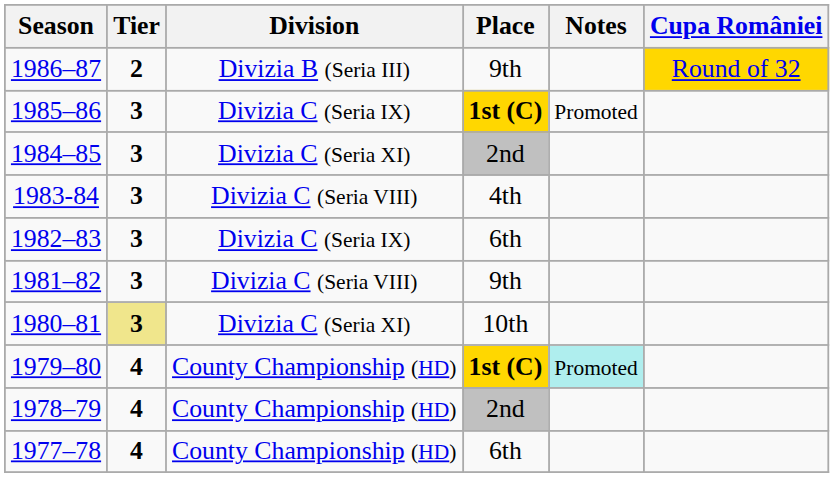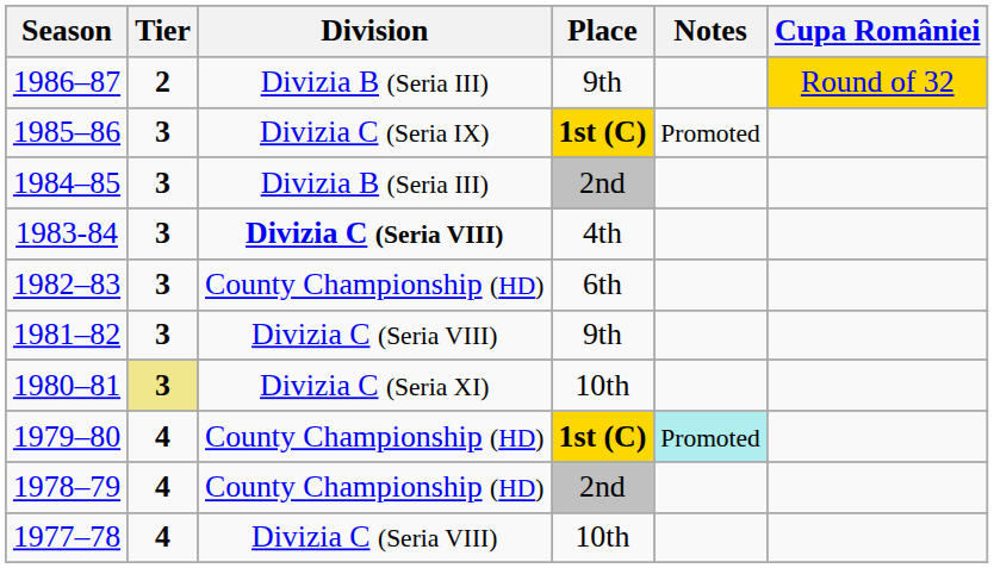 <table class="wikitable" style="text-align:center; font-size:90%">
 <tr>
 <th>Season</th>
 <th>Tier</th>
 <th>Division</th>
 <th>Place</th>
 <th>Notes</th>
 <th><a href='#'>Cupa României</a></th>
 </tr>
 <tr>
 <td><a href='#'>1986–87</a></td>
 <td><strong>2</strong></td>
 <td><a href='#'>Divizia B</a> <small>(Seria III)</small></td>
 <td>9th</td>
 <td></td>
 <td style="background: gold;"><a href='#'>Round of 32</a></td>
 </tr>
 <tr>
 <td><a href='#'>1985–86</a></td>
 <td><strong>3</strong></td>
 <td><a href='#'>Divizia C</a> <small>(Seria IX)</small></td>
 <td align=center bgcolor=gold><strong>1st (C)</strong></td>
 <td><small>Promoted</small></td>
 <td></td>
 </tr>
 <tr>
 <td><a href='#'>1984–85</a></td>
 <td><strong>3</strong></td>
-<td><a href='#'>Divizia C</a> <small>(Seria XI)</small></td>
+<td><a href='#'>Divizia B</a> <small>(Seria III)</small></td>
 <td align=center bgcolor=silver>2nd</td>
 <td></td>
 <td></td>
 </tr>
 <tr>
 <td><a href='#'>1983-84</a></td>
 <td><strong>3</strong></td>
-<td><a href='#'>Divizia C</a> <small>(Seria VIII)</small></td>
+<td><strong><a href='#'>Divizia C</a> <small>(Seria VIII)</small></strong></td>
 <td>4th</td>
 <td></td>
 <td></td>
 </tr>
 <tr>
 <td><a href='#'>1982–83</a></td>
 <td><strong>3</strong></td>
-<td><a href='#'>Divizia C</a> <small>(Seria IX)</small></td>
+<td><a href='#'>County Championship</a> <small>(<a href='#'>HD</a>)</small></td>
 <td>6th</td>
 <td></td>
 <td></td>
 </tr>
 <tr>
 <td><a href='#'>1981–82</a></td>
 <td><strong>3</strong></td>
 <td><a href='#'>Divizia C</a> <small>(Seria VIII)</small></td>
 <td>9th</td>
 <td></td>
 <td></td>
 </tr>
 <tr>
 <td><a href='#'>1980–81</a></td>
 <td style="background: khaki;"><strong>3</strong></td>
 <td><a href='#'>Divizia C</a> <small>(Seria XI)</small></td>
 <td>10th</td>
 <td></td>
 <td></td>
 </tr>
 <tr>
 <td><a href='#'>1979–80</a></td>
 <td><strong>4</strong></td>
 <td><a href='#'>County Championship</a> <small>(<a href='#'>HD</a>)</small></td>
 <td align=center bgcolor=gold><strong>1st (C)</strong></td>
 <td style="background: paleturquoise;"><small>Promoted</small></td>
 <td></td>
 </tr>
 <tr>
 <td><a href='#'>1978–79</a></td>
 <td><strong>4</strong></td>
 <td><a href='#'>County Championship</a> <small>(<a href='#'>HD</a>)</small></td>
 <td align=center bgcolor=silver>2nd</td>
 <td></td>
 <td></td>
 </tr>
 <tr>
 <td><a href='#'>1977–78</a></td>
 <td><strong>4</strong></td>
-<td><a href='#'>County Championship</a> <small>(<a href='#'>HD</a>)</small></td>
-<td>6th</td>
+<td><a href='#'>Divizia C</a> <small>(Seria VIII)</small></td>
+<td>10th</td>
 <td></td>
 <td></td>
 </tr>
 </table>
